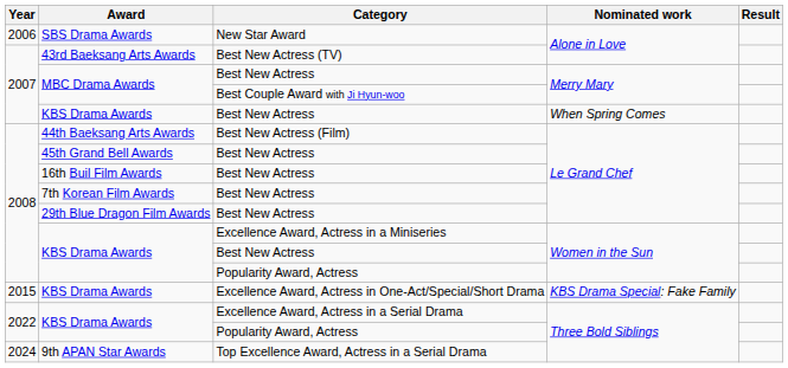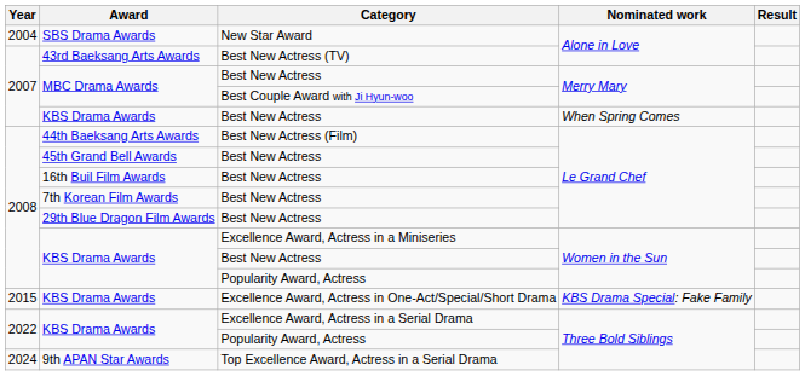 <table class="wikitable">
 <tr>
 <th>Year</th>
 <th>Award</th>
 <th>Category</th>
 <th>Nominated work</th>
 <th>Result</th>
 </tr>
 <tr>
-<td>2006</td>
+<td>2004</td>
 <td><a href='#'>SBS Drama Awards</a></td>
 <td>New Star Award</td>
 <td rowspan=2><em><a href='#'>Alone in Love</a></em></td>
 <td></td>
 </tr>
 <tr>
 <td rowspan=4>2007</td>
 <td><a href='#'>43rd Baeksang Arts Awards</a></td>
 <td>Best New Actress (TV)</td>
 <td></td>
 </tr>
 <tr>
 <td rowspan=2><a href='#'>MBC Drama Awards</a></td>
 <td>Best New Actress</td>
 <td rowspan=2><em><a href='#'>Merry Mary</a></em></td>
 <td></td>
 </tr>
 <tr>
 <td>Best Couple Award <small>with <a href='#'>Ji Hyun-woo</a></small></td>
 <td></td>
 </tr>
 <tr>
 <td><a href='#'>KBS Drama Awards</a></td>
 <td>Best New Actress</td>
 <td><em>When Spring Comes</em></td>
 <td></td>
 </tr>
 <tr>
 <td rowspan=8>2008</td>
 <td><a href='#'>44th Baeksang Arts Awards</a></td>
 <td>Best New Actress (Film)</td>
 <td rowspan=5><em><a href='#'>Le Grand Chef</a></em></td>
 <td></td>
 </tr>
 <tr>
 <td><a href='#'>45th Grand Bell Awards</a></td>
 <td>Best New Actress</td>
 <td></td>
 </tr>
 <tr>
 <td>16th <a href='#'>Buil Film Awards</a></td>
 <td>Best New Actress</td>
 <td></td>
 </tr>
 <tr>
 <td>7th <a href='#'>Korean Film Awards</a></td>
 <td>Best New Actress</td>
 <td></td>
 </tr>
 <tr>
 <td><a href='#'>29th Blue Dragon Film Awards</a></td>
 <td>Best New Actress</td>
 <td></td>
 </tr>
 <tr>
 <td rowspan=3><a href='#'>KBS Drama Awards</a></td>
 <td>Excellence Award, Actress in a Miniseries</td>
 <td rowspan=3><em><a href='#'>Women in the Sun</a></em></td>
 <td></td>
 </tr>
 <tr>
 <td>Best New Actress</td>
 <td></td>
 </tr>
 <tr>
 <td>Popularity Award, Actress</td>
 <td></td>
 </tr>
 <tr>
 <td>2015</td>
 <td><a href='#'>KBS Drama Awards</a></td>
 <td>Excellence Award, Actress in One-Act/Special/Short Drama</td>
 <td><em><a href='#'>KBS Drama Special</a>: Fake Family</em></td>
 <td></td>
 </tr>
 <tr>
 <td rowspan=2>2022</td>
 <td rowspan=2><a href='#'>KBS Drama Awards</a></td>
 <td>Excellence Award, Actress in a Serial Drama</td>
 <td rowspan=3><em><a href='#'>Three Bold Siblings</a></em></td>
 <td></td>
 </tr>
 <tr>
 <td>Popularity Award, Actress</td>
 <td></td>
 </tr>
 <tr>
 <td>2024</td>
 <td>9th <a href='#'>APAN Star Awards</a></td>
 <td>Top Excellence Award, Actress in a Serial Drama</td>
 <td></td>
 </tr>
 </table>
